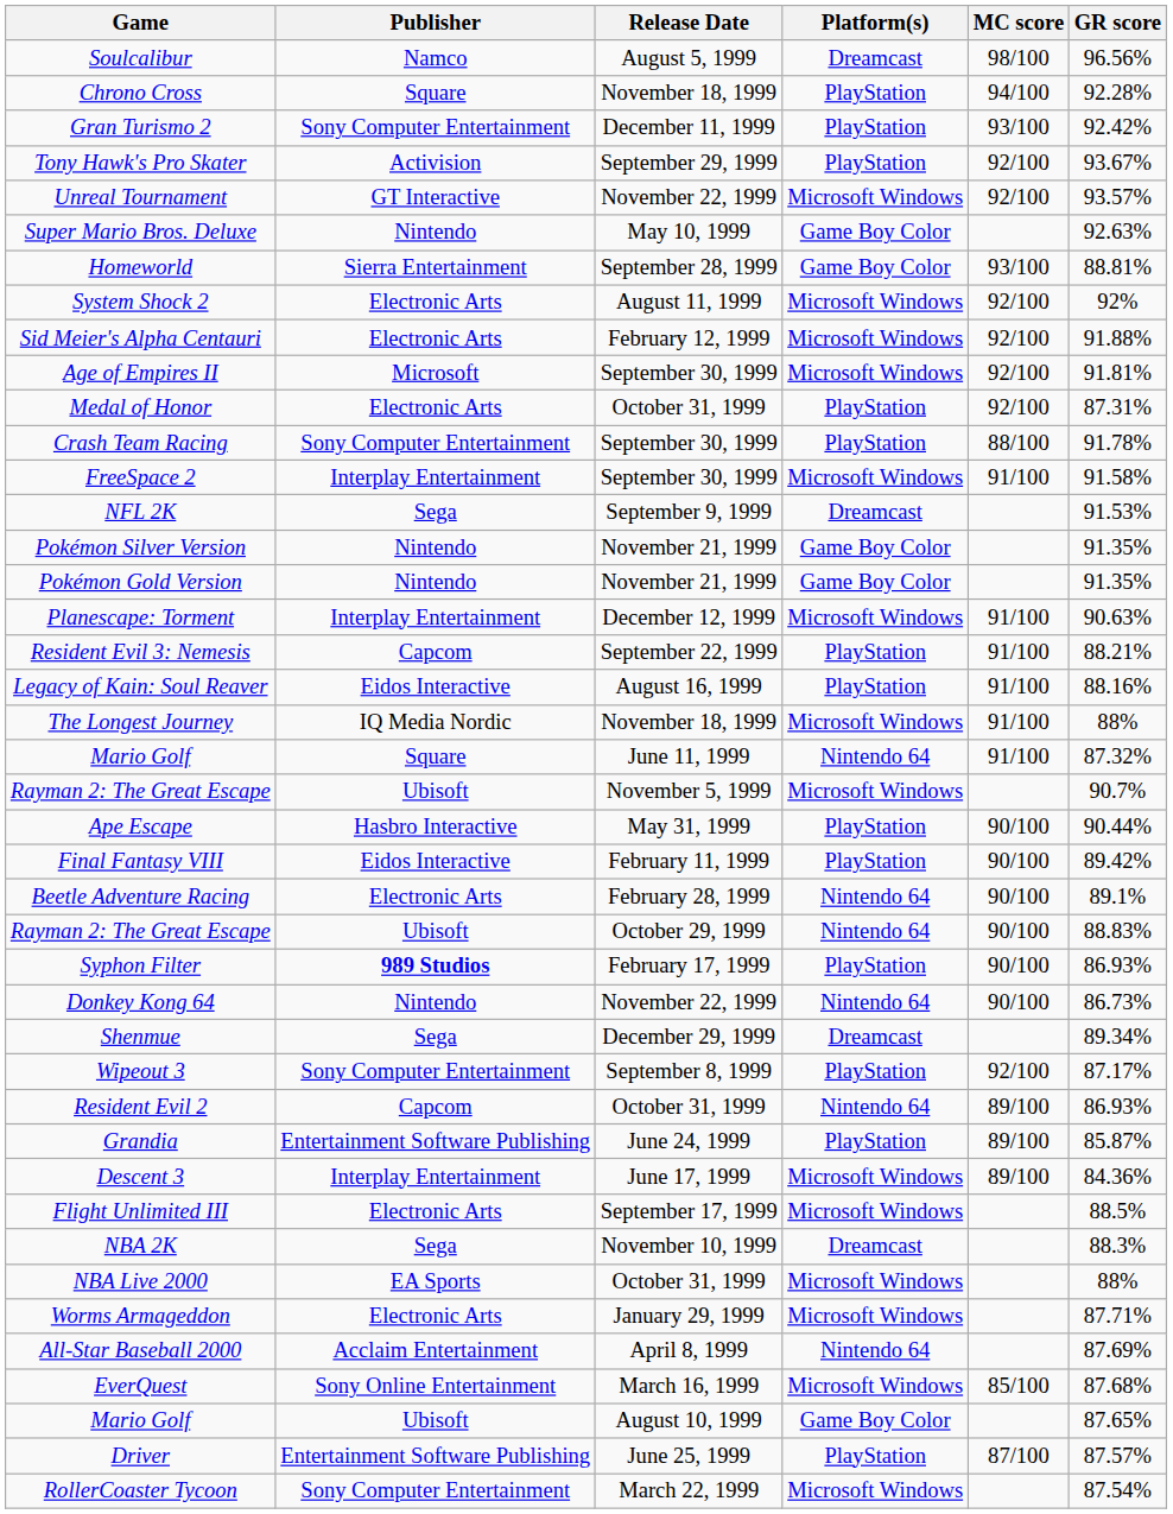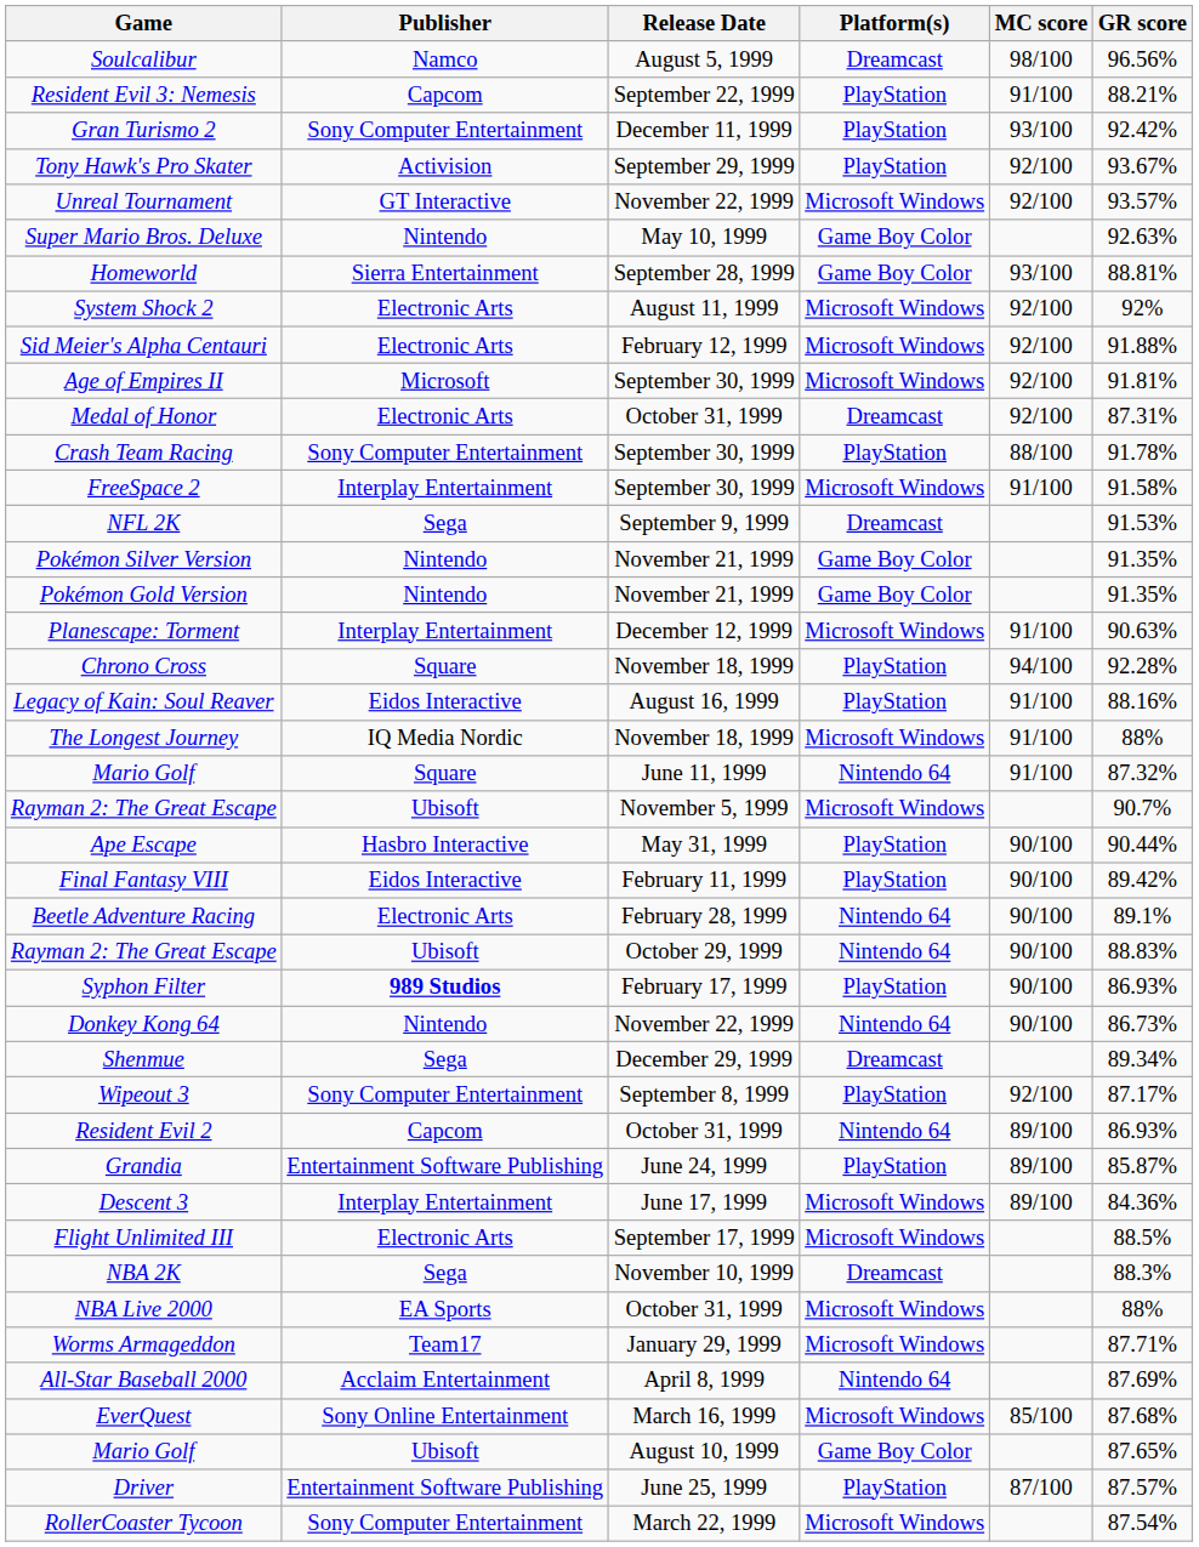 <table class="wikitable sortable" style="text-align:center;">
 <tr>
 <th scope="col">Game</th>
 <th scope="col">Publisher</th>
 <th scope="col">Release Date</th>
 <th scope="col">Platform(s)</th>
 <th scope="col">MC score</th>
 <th scope="col">GR score</th>
 </tr>
 <tr>
 <td><em><a href='#'>Soulcalibur</a></em></td>
 <td><a href='#'>Namco</a></td>
 <td>August 5, 1999</td>
 <td><a href='#'>Dreamcast</a></td>
 <td>98/100</td>
 <td>96.56%</td>
 </tr>
 <tr>
-<td><em><a href='#'>Chrono Cross</a></em></td>
-<td><a href='#'>Square</a></td>
-<td>November 18, 1999</td>
+<td><em><a href='#'>Resident Evil 3: Nemesis</a></em></td>
+<td><a href='#'>Capcom</a></td>
+<td>September 22, 1999</td>
 <td><a href='#'>PlayStation</a></td>
-<td>94/100</td>
-<td>92.28%</td>
+<td>91/100</td>
+<td>88.21%</td>
 </tr>
 <tr>
 <td><em><a href='#'>Gran Turismo 2</a></em></td>
 <td><a href='#'>Sony Computer Entertainment</a></td>
 <td>December 11, 1999</td>
 <td><a href='#'>PlayStation</a></td>
 <td>93/100</td>
 <td>92.42%</td>
 </tr>
 <tr>
 <td><em><a href='#'>Tony Hawk's Pro Skater</a></em></td>
 <td><a href='#'>Activision</a></td>
 <td>September 29, 1999</td>
 <td><a href='#'>PlayStation</a></td>
 <td>92/100</td>
 <td>93.67%</td>
 </tr>
 <tr>
 <td><em><a href='#'>Unreal Tournament</a></em></td>
 <td><a href='#'>GT Interactive</a></td>
 <td>November 22, 1999</td>
 <td><a href='#'>Microsoft Windows</a></td>
 <td>92/100</td>
 <td>93.57%</td>
 </tr>
 <tr>
 <td><em><a href='#'>Super Mario Bros. Deluxe</a></em></td>
 <td><a href='#'>Nintendo</a></td>
 <td>May 10, 1999</td>
 <td><a href='#'>Game Boy Color</a></td>
 <td></td>
 <td>92.63%</td>
 </tr>
 <tr>
 <td><em><a href='#'>Homeworld</a></em></td>
 <td><a href='#'>Sierra Entertainment</a></td>
 <td>September 28, 1999</td>
 <td><a href='#'>Game Boy Color</a></td>
 <td>93/100</td>
 <td>88.81%</td>
 </tr>
 <tr>
 <td><em><a href='#'>System Shock 2</a></em></td>
 <td><a href='#'>Electronic Arts</a></td>
 <td>August 11, 1999</td>
 <td><a href='#'>Microsoft Windows</a></td>
 <td>92/100</td>
 <td>92%</td>
 </tr>
 <tr>
 <td><em><a href='#'>Sid Meier's Alpha Centauri</a></em></td>
 <td><a href='#'>Electronic Arts</a></td>
 <td>February 12, 1999</td>
 <td><a href='#'>Microsoft Windows</a></td>
 <td>92/100</td>
 <td>91.88%</td>
 </tr>
 <tr>
 <td><em><a href='#'>Age of Empires II</a></em></td>
 <td><a href='#'>Microsoft</a></td>
 <td>September 30, 1999</td>
 <td><a href='#'>Microsoft Windows</a></td>
 <td>92/100</td>
 <td>91.81%</td>
 </tr>
 <tr>
 <td><em><a href='#'>Medal of Honor</a></em></td>
 <td><a href='#'>Electronic Arts</a></td>
 <td>October 31, 1999</td>
-<td><a href='#'>PlayStation</a></td>
+<td><a href='#'>Dreamcast</a></td>
 <td>92/100</td>
 <td>87.31%</td>
 </tr>
 <tr>
 <td><em><a href='#'>Crash Team Racing</a></em></td>
 <td><a href='#'>Sony Computer Entertainment</a></td>
 <td>September 30, 1999</td>
 <td><a href='#'>PlayStation</a></td>
 <td>88/100</td>
 <td>91.78%</td>
 </tr>
 <tr>
 <td><em><a href='#'>FreeSpace 2</a></em></td>
 <td><a href='#'>Interplay Entertainment</a></td>
 <td>September 30, 1999</td>
 <td><a href='#'>Microsoft Windows</a></td>
 <td>91/100</td>
 <td>91.58%</td>
 </tr>
 <tr>
 <td><em><a href='#'>NFL 2K</a></em></td>
 <td><a href='#'>Sega</a></td>
 <td>September 9, 1999</td>
 <td><a href='#'>Dreamcast</a></td>
 <td></td>
 <td>91.53%</td>
 </tr>
 <tr>
 <td><em><a href='#'>Pokémon Silver Version</a></em></td>
 <td><a href='#'>Nintendo</a></td>
 <td>November 21, 1999</td>
 <td><a href='#'>Game Boy Color</a></td>
 <td></td>
 <td>91.35%</td>
 </tr>
 <tr>
 <td><em><a href='#'>Pokémon Gold Version</a></em></td>
 <td><a href='#'>Nintendo</a></td>
 <td>November 21, 1999</td>
 <td><a href='#'>Game Boy Color</a></td>
 <td></td>
 <td>91.35%</td>
 </tr>
 <tr>
 <td><em><a href='#'>Planescape: Torment</a></em></td>
 <td><a href='#'>Interplay Entertainment</a></td>
 <td>December 12, 1999</td>
 <td><a href='#'>Microsoft Windows</a></td>
 <td>91/100</td>
 <td>90.63%</td>
 </tr>
 <tr>
-<td><em><a href='#'>Resident Evil 3: Nemesis</a></em></td>
-<td><a href='#'>Capcom</a></td>
-<td>September 22, 1999</td>
+<td><em><a href='#'>Chrono Cross</a></em></td>
+<td><a href='#'>Square</a></td>
+<td>November 18, 1999</td>
 <td><a href='#'>PlayStation</a></td>
-<td>91/100</td>
-<td>88.21%</td>
+<td>94/100</td>
+<td>92.28%</td>
 </tr>
 <tr>
 <td><em><a href='#'>Legacy of Kain: Soul Reaver</a></em></td>
 <td><a href='#'>Eidos Interactive</a></td>
 <td>August 16, 1999</td>
 <td><a href='#'>PlayStation</a></td>
 <td>91/100</td>
 <td>88.16%</td>
 </tr>
 <tr>
 <td><em><a href='#'>The Longest Journey</a></em></td>
 <td>IQ Media Nordic</td>
 <td>November 18, 1999</td>
 <td><a href='#'>Microsoft Windows</a></td>
 <td>91/100</td>
 <td>88%</td>
 </tr>
 <tr>
 <td><em><a href='#'>Mario Golf</a></em></td>
 <td><a href='#'>Square</a></td>
 <td>June 11, 1999</td>
 <td><a href='#'>Nintendo 64</a></td>
 <td>91/100</td>
 <td>87.32%</td>
 </tr>
 <tr>
 <td><em><a href='#'>Rayman 2: The Great Escape</a></em></td>
 <td><a href='#'>Ubisoft</a></td>
 <td>November 5, 1999</td>
 <td><a href='#'>Microsoft Windows</a></td>
 <td></td>
 <td>90.7%</td>
 </tr>
 <tr>
 <td><em><a href='#'>Ape Escape</a></em></td>
 <td><a href='#'>Hasbro Interactive</a></td>
 <td>May 31, 1999</td>
 <td><a href='#'>PlayStation</a></td>
 <td>90/100</td>
 <td>90.44%</td>
 </tr>
 <tr>
 <td><em><a href='#'>Final Fantasy VIII</a></em></td>
 <td><a href='#'>Eidos Interactive</a></td>
 <td>February 11, 1999</td>
 <td><a href='#'>PlayStation</a></td>
 <td>90/100</td>
 <td>89.42%</td>
 </tr>
 <tr>
 <td><em><a href='#'>Beetle Adventure Racing</a></em></td>
 <td><a href='#'>Electronic Arts</a></td>
 <td>February 28, 1999</td>
 <td><a href='#'>Nintendo 64</a></td>
 <td>90/100</td>
 <td>89.1%</td>
 </tr>
 <tr>
 <td><em><a href='#'>Rayman 2: The Great Escape</a></em></td>
 <td><a href='#'>Ubisoft</a></td>
 <td>October 29, 1999</td>
 <td><a href='#'>Nintendo 64</a></td>
 <td>90/100</td>
 <td>88.83%</td>
 </tr>
 <tr>
 <td><em><a href='#'>Syphon Filter</a></em></td>
 <td><strong><a href='#'>989 Studios</a></strong></td>
 <td>February 17, 1999</td>
 <td><a href='#'>PlayStation</a></td>
 <td>90/100</td>
 <td>86.93%</td>
 </tr>
 <tr>
 <td><em><a href='#'>Donkey Kong 64</a></em></td>
 <td><a href='#'>Nintendo</a></td>
 <td>November 22, 1999</td>
 <td><a href='#'>Nintendo 64</a></td>
 <td>90/100</td>
 <td>86.73%</td>
 </tr>
 <tr>
 <td><em><a href='#'>Shenmue</a></em></td>
 <td><a href='#'>Sega</a></td>
 <td>December 29, 1999</td>
 <td><a href='#'>Dreamcast</a></td>
 <td></td>
 <td>89.34%</td>
 </tr>
 <tr>
 <td><em><a href='#'>Wipeout 3</a></em></td>
 <td><a href='#'>Sony Computer Entertainment</a></td>
 <td>September 8, 1999</td>
 <td><a href='#'>PlayStation</a></td>
 <td>92/100</td>
 <td>87.17%</td>
 </tr>
 <tr>
 <td><em><a href='#'>Resident Evil 2</a></em></td>
 <td><a href='#'>Capcom</a></td>
 <td>October 31, 1999</td>
 <td><a href='#'>Nintendo 64</a></td>
 <td>89/100</td>
 <td>86.93%</td>
 </tr>
 <tr>
 <td><em><a href='#'>Grandia</a></em></td>
 <td><a href='#'>Entertainment Software Publishing</a></td>
 <td>June 24, 1999</td>
 <td><a href='#'>PlayStation</a></td>
 <td>89/100</td>
 <td>85.87%</td>
 </tr>
 <tr>
 <td><em><a href='#'>Descent 3</a></em></td>
 <td><a href='#'>Interplay Entertainment</a></td>
 <td>June 17, 1999</td>
 <td><a href='#'>Microsoft Windows</a></td>
 <td>89/100</td>
 <td>84.36%</td>
 </tr>
 <tr>
 <td><em><a href='#'>Flight Unlimited III</a></em></td>
 <td><a href='#'>Electronic Arts</a></td>
 <td>September 17, 1999</td>
 <td><a href='#'>Microsoft Windows</a></td>
 <td></td>
 <td>88.5%</td>
 </tr>
 <tr>
 <td><em><a href='#'>NBA 2K</a></em></td>
 <td><a href='#'>Sega</a></td>
 <td>November 10, 1999</td>
 <td><a href='#'>Dreamcast</a></td>
 <td></td>
 <td>88.3%</td>
 </tr>
 <tr>
 <td><em><a href='#'>NBA Live 2000</a></em></td>
 <td><a href='#'>EA Sports</a></td>
 <td>October 31, 1999</td>
 <td><a href='#'>Microsoft Windows</a></td>
 <td></td>
 <td>88%</td>
 </tr>
 <tr>
 <td><em><a href='#'>Worms Armageddon</a></em></td>
-<td><a href='#'>Electronic Arts</a></td>
+<td><a href='#'>Team17</a></td>
 <td>January 29, 1999</td>
 <td><a href='#'>Microsoft Windows</a></td>
 <td></td>
 <td>87.71%</td>
 </tr>
 <tr>
 <td><em><a href='#'>All-Star Baseball 2000</a></em></td>
 <td><a href='#'>Acclaim Entertainment</a></td>
 <td>April 8, 1999</td>
 <td><a href='#'>Nintendo 64</a></td>
 <td></td>
 <td>87.69%</td>
 </tr>
 <tr>
 <td><em><a href='#'>EverQuest</a></em></td>
 <td><a href='#'>Sony Online Entertainment</a></td>
 <td>March 16, 1999</td>
 <td><a href='#'>Microsoft Windows</a></td>
 <td>85/100</td>
 <td>87.68%</td>
 </tr>
 <tr>
 <td><em><a href='#'>Mario Golf</a></em></td>
 <td><a href='#'>Ubisoft</a></td>
 <td>August 10, 1999</td>
 <td><a href='#'>Game Boy Color</a></td>
 <td></td>
 <td>87.65%</td>
 </tr>
 <tr>
 <td><em><a href='#'>Driver</a></em></td>
 <td><a href='#'>Entertainment Software Publishing</a></td>
 <td>June 25, 1999</td>
 <td><a href='#'>PlayStation</a></td>
 <td>87/100</td>
 <td>87.57%</td>
 </tr>
 <tr>
 <td><em><a href='#'>RollerCoaster Tycoon</a></em></td>
 <td><a href='#'>Sony Computer Entertainment</a></td>
 <td>March 22, 1999</td>
 <td><a href='#'>Microsoft Windows</a></td>
 <td></td>
 <td>87.54%</td>
 </tr>
 </table>
